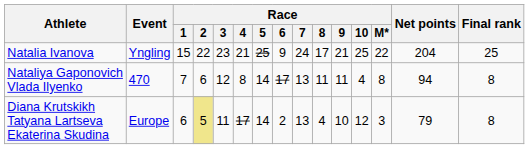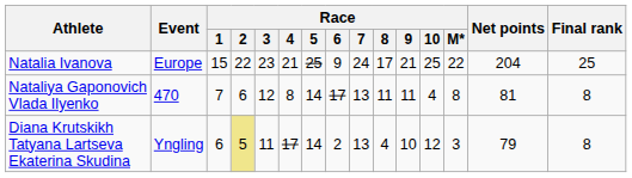 <table class="wikitable" style="font-size:90%">
 <tr>
 <th rowspan=2>Athlete</th>
 <th rowspan=2>Event</th>
 <th colspan=11>Race</th>
 <th rowspan=2>Net points</th>
 <th rowspan=2>Final rank</th>
 </tr>
 <tr style="font-size:95%">
 <th>1</th>
 <th>2</th>
 <th>3</th>
 <th>4</th>
 <th>5</th>
 <th>6</th>
 <th>7</th>
 <th>8</th>
 <th>9</th>
 <th>10</th>
 <th>M*</th>
 </tr>
 <tr align=center>
 <td align=left><a href='#'>Natalia Ivanova</a></td>
-<td align=left><a href='#'>Yngling</a></td>
+<td align=left><a href='#'>Europe</a></td>
 <td>15</td>
 <td>22</td>
 <td>23</td>
 <td>21</td>
 <td><s>25</s></td>
 <td>9</td>
 <td>24</td>
 <td>17</td>
 <td>21</td>
 <td>25</td>
 <td>22</td>
 <td>204</td>
 <td>25</td>
 </tr>
 <tr align=center>
 <td align=left><a href='#'>Nataliya Gaponovich</a><br><a href='#'>Vlada Ilyenko</a></td>
 <td align=left><a href='#'>470</a></td>
 <td>7</td>
 <td>6</td>
 <td>12</td>
 <td>8</td>
 <td>14</td>
 <td><s>17</s></td>
 <td>13</td>
 <td>11</td>
 <td>11</td>
 <td>4</td>
 <td>8</td>
-<td>94</td>
+<td>81</td>
 <td>8</td>
 </tr>
 <tr align=center>
 <td align=left><a href='#'>Diana Krutskikh</a><br><a href='#'>Tatyana Lartseva</a><br><a href='#'>Ekaterina Skudina</a></td>
-<td align=left><a href='#'>Europe</a></td>
+<td align=left><a href='#'>Yngling</a></td>
 <td>6</td>
 <td style="background: khaki;">5</td>
 <td>11</td>
 <td><s>17</s></td>
 <td>14</td>
 <td>2</td>
 <td>13</td>
 <td>4</td>
 <td>10</td>
 <td>12</td>
 <td>3</td>
 <td>79</td>
 <td>8</td>
 </tr>
 </table>
